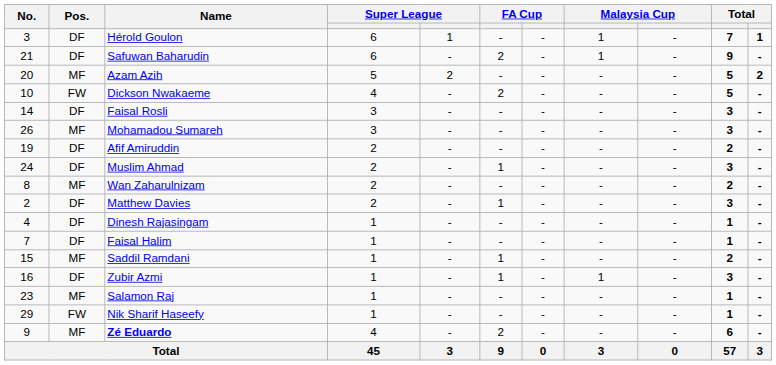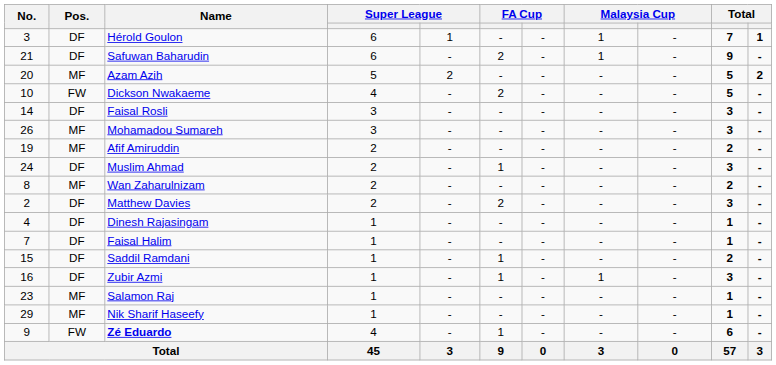 <table class="wikitable" style="text-align:center; font-size:90%; width:75%;">
 <tr>
 <th rowspan="2">No.</th>
 <th rowspan="2">Pos.</th>
 <th rowspan="2">Name</th>
 <th colspan="2"><a href='#'>Super League</a></th>
 <th colspan="2"><a href='#'>FA Cup</a></th>
 <th colspan="2"><a href='#'>Malaysia Cup</a></th>
 <th colspan="2">Total</th>
 </tr>
 <tr>
 <th></th>
 <th></th>
 <th></th>
 <th></th>
 <th></th>
 <th></th>
 <th></th>
 <th></th>
 </tr>
 <tr>
 <td>3</td>
 <td>DF</td>
 <td align="left"> <a href='#'>Hérold Goulon</a></td>
 <td>6</td>
 <td>1</td>
 <td>-</td>
 <td>-</td>
 <td>1</td>
 <td>-</td>
 <td><strong>7</strong></td>
 <td><strong>1</strong></td>
 </tr>
 <tr>
 <td>21</td>
 <td>DF</td>
 <td align="left"> <a href='#'>Safuwan Baharudin</a></td>
 <td>6</td>
 <td>-</td>
 <td>2</td>
 <td>-</td>
 <td>1</td>
 <td>-</td>
 <td><strong>9</strong></td>
 <td><strong>-</strong></td>
 </tr>
 <tr>
 <td>20</td>
 <td>MF</td>
 <td align="left"> <a href='#'>Azam Azih</a></td>
 <td>5</td>
 <td>2</td>
 <td>-</td>
 <td>-</td>
 <td>-</td>
 <td>-</td>
 <td><strong>5</strong></td>
 <td><strong>2</strong></td>
 </tr>
 <tr>
 <td>10</td>
 <td>FW</td>
 <td align="left"> <a href='#'>Dickson Nwakaeme</a></td>
 <td>4</td>
 <td>-</td>
 <td>2</td>
 <td>-</td>
 <td>-</td>
 <td>-</td>
 <td><strong>5</strong></td>
 <td><strong>-</strong></td>
 </tr>
 <tr>
 <td>14</td>
 <td>DF</td>
 <td align="left"> <a href='#'>Faisal Rosli</a></td>
 <td>3</td>
 <td>-</td>
 <td>-</td>
 <td>-</td>
 <td>-</td>
 <td>-</td>
 <td><strong>3</strong></td>
 <td><strong>-</strong></td>
 </tr>
 <tr>
 <td>26</td>
 <td>MF</td>
 <td align="left"> <a href='#'>Mohamadou Sumareh</a></td>
 <td>3</td>
 <td>-</td>
 <td>-</td>
 <td>-</td>
 <td>-</td>
 <td>-</td>
 <td><strong>3</strong></td>
 <td><strong>-</strong></td>
 </tr>
 <tr>
 <td>19</td>
-<td>DF</td>
+<td>MF</td>
 <td align="left"> <a href='#'>Afif Amiruddin</a></td>
 <td>2</td>
 <td>-</td>
 <td>-</td>
 <td>-</td>
 <td>-</td>
 <td>-</td>
 <td><strong>2</strong></td>
 <td><strong>-</strong></td>
 </tr>
 <tr>
 <td>24</td>
 <td>DF</td>
 <td align="left"> <a href='#'>Muslim Ahmad</a></td>
 <td>2</td>
 <td>-</td>
 <td>1</td>
 <td>-</td>
 <td>-</td>
 <td>-</td>
 <td><strong>3</strong></td>
 <td><strong>-</strong></td>
 </tr>
 <tr>
 <td>8</td>
 <td>MF</td>
 <td align="left"> <a href='#'>Wan Zaharulnizam</a></td>
 <td>2</td>
 <td>-</td>
 <td>-</td>
 <td>-</td>
 <td>-</td>
 <td>-</td>
 <td><strong>2</strong></td>
 <td><strong>-</strong></td>
 </tr>
 <tr>
 <td>2</td>
 <td>DF</td>
 <td align="left"> <a href='#'>Matthew Davies</a></td>
 <td>2</td>
 <td>-</td>
-<td>1</td>
+<td>2</td>
 <td>-</td>
 <td>-</td>
 <td>-</td>
 <td><strong>3</strong></td>
 <td><strong>-</strong></td>
 </tr>
 <tr>
 <td>4</td>
 <td>DF</td>
 <td align="left"> <a href='#'>Dinesh Rajasingam</a></td>
 <td>1</td>
 <td>-</td>
 <td>-</td>
 <td>-</td>
 <td>-</td>
 <td>-</td>
 <td><strong>1</strong></td>
 <td><strong>-</strong></td>
 </tr>
 <tr>
 <td>7</td>
 <td>DF</td>
 <td align="left"> <a href='#'>Faisal Halim</a></td>
 <td>1</td>
 <td>-</td>
 <td>-</td>
 <td>-</td>
 <td>-</td>
 <td>-</td>
 <td><strong>1</strong></td>
 <td><strong>-</strong></td>
 </tr>
 <tr>
 <td>15</td>
-<td>MF</td>
+<td>DF</td>
 <td align="left"> <a href='#'>Saddil Ramdani</a></td>
 <td>1</td>
 <td>-</td>
 <td>1</td>
 <td>-</td>
 <td>-</td>
 <td>-</td>
 <td><strong>2</strong></td>
 <td><strong>-</strong></td>
 </tr>
 <tr>
 <td>16</td>
 <td>DF</td>
 <td align="left"> <a href='#'>Zubir Azmi</a></td>
 <td>1</td>
 <td>-</td>
 <td>1</td>
 <td>-</td>
 <td>1</td>
 <td>-</td>
 <td><strong>3</strong></td>
 <td><strong>-</strong></td>
 </tr>
 <tr>
 <td>23</td>
 <td>MF</td>
 <td align="left"> <a href='#'>Salamon Raj</a></td>
 <td>1</td>
 <td>-</td>
 <td>-</td>
 <td>-</td>
 <td>-</td>
 <td>-</td>
 <td><strong>1</strong></td>
 <td><strong>-</strong></td>
 </tr>
 <tr>
 <td>29</td>
-<td>FW</td>
+<td>MF</td>
 <td align="left"> <a href='#'>Nik Sharif Haseefy</a></td>
 <td>1</td>
 <td>-</td>
 <td>-</td>
 <td>-</td>
 <td>-</td>
 <td>-</td>
 <td><strong>1</strong></td>
 <td><strong>-</strong></td>
 </tr>
 <tr>
 <td>9</td>
-<td>MF</td>
+<td>FW</td>
 <td align="left"> <strong><a href='#'>Zé Eduardo</a></strong></td>
 <td>4</td>
 <td>-</td>
-<td>2</td>
+<td>1</td>
 <td>-</td>
 <td>-</td>
 <td>-</td>
 <td><strong>6</strong></td>
 <td><strong>-</strong></td>
 </tr>
 <tr>
 <th colspan="3">Total</th>
 <th>45</th>
 <th>3</th>
 <th>9</th>
 <th>0</th>
 <th>3</th>
 <th>0</th>
 <th>57</th>
 <th>3</th>
 </tr>
 </table>
